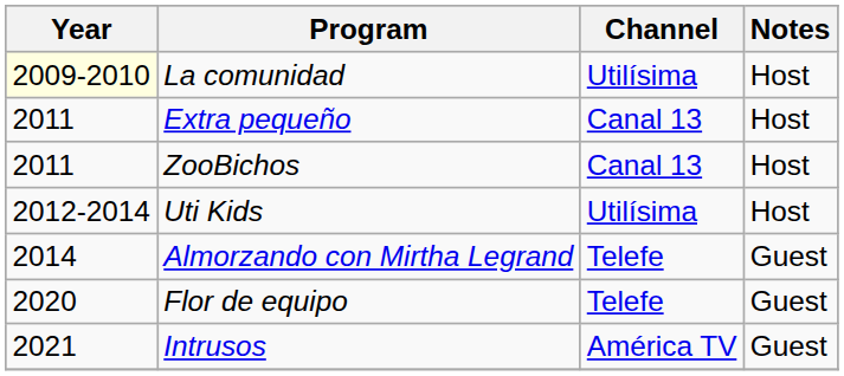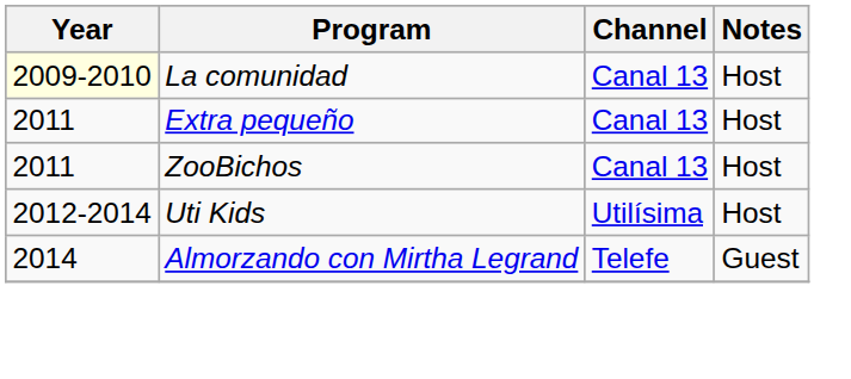 <table class="wikitable" style="font-size: 90%;">
 <tr>
 <th>Year</th>
 <th>Program</th>
 <th>Channel</th>
 <th>Notes</th>
 </tr>
 <tr>
 <td style="background: lightyellow;">2009-2010</td>
 <td><em>La comunidad</em></td>
-<td><a href='#'>Utilísima</a></td>
+<td><a href='#'>Canal 13</a></td>
 <td>Host</td>
 </tr>
 <tr>
 <td>2011</td>
 <td><em><a href='#'>Extra pequeño</a></em></td>
 <td><a href='#'>Canal 13</a></td>
 <td>Host</td>
 </tr>
 <tr>
 <td>2011</td>
 <td><em>ZooBichos</em></td>
 <td><a href='#'>Canal 13</a></td>
 <td>Host</td>
 </tr>
 <tr>
 <td>2012-2014</td>
 <td><em>Uti Kids</em></td>
 <td><a href='#'>Utilísima</a></td>
 <td>Host</td>
 </tr>
 <tr>
 <td>2014</td>
 <td><em><a href='#'>Almorzando con Mirtha Legrand</a></em></td>
 <td><a href='#'>Telefe</a></td>
 <td>Guest</td>
 </tr>
 <tr>
-<td>2020</td>
-<td><em>Flor de equipo</em></td>
-<td><a href='#'>Telefe</a></td>
-<td>Guest</td>
-</tr>
-<tr>
-<td>2021</td>
-<td><em><a href='#'>Intrusos</a></em></td>
-<td><a href='#'>América TV</a></td>
-<td>Guest</td>
-</tr>
-<tr>
 </tr>
 </table>
